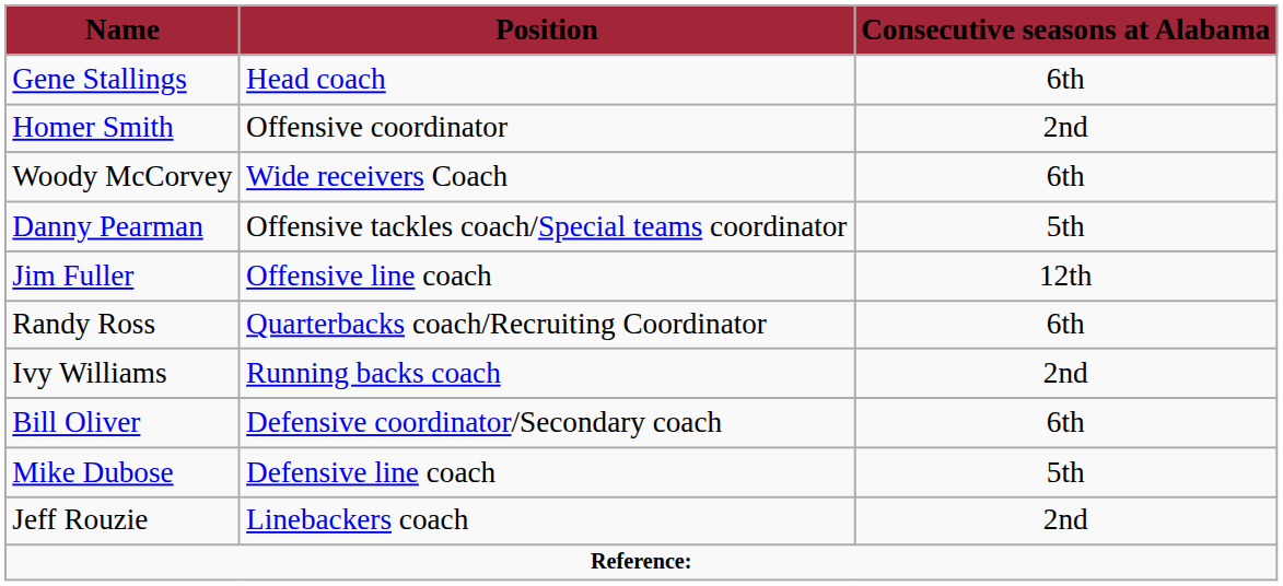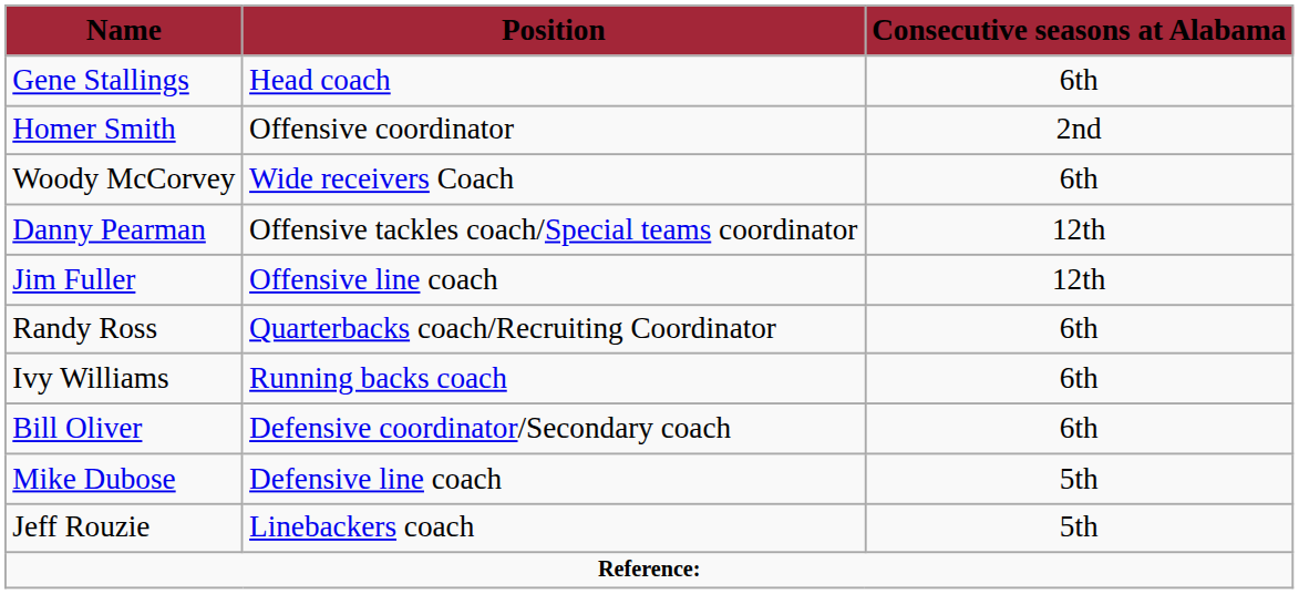 <table class="wikitable" style="font-size:90%;">
 <tr>
 <th style="background:#A32638;"><span>Name</span></th>
 <th style="background:#A32638;"><span>Position</span></th>
 <th style="background:#A32638;"><span>Consecutive seasons at Alabama </span></th>
 </tr>
 <tr>
 <td><a href='#'>Gene Stallings</a></td>
 <td><a href='#'>Head coach</a></td>
 <td style="text-align:center">6th</td>
 </tr>
 <tr>
 <td><a href='#'>Homer Smith</a></td>
 <td>Offensive coordinator</td>
 <td style="text-align:center">2nd</td>
 </tr>
 <tr>
 <td>Woody McCorvey</td>
 <td><a href='#'>Wide receivers</a> Coach</td>
 <td style="text-align:center">6th</td>
 </tr>
 <tr>
 <td><a href='#'>Danny Pearman</a></td>
 <td>Offensive tackles coach/<a href='#'>Special teams</a> coordinator</td>
-<td style="text-align:center">5th</td>
+<td style="text-align:center">12th</td>
 </tr>
 <tr>
 <td><a href='#'>Jim Fuller</a></td>
 <td><a href='#'>Offensive line</a> coach</td>
 <td style="text-align:center">12th</td>
 </tr>
 <tr>
 <td>Randy Ross</td>
 <td><a href='#'>Quarterbacks</a> coach/Recruiting Coordinator</td>
 <td style="text-align:center">6th</td>
 </tr>
 <tr>
 <td>Ivy Williams</td>
 <td><a href='#'>Running backs coach</a></td>
-<td style="text-align:center">2nd</td>
+<td style="text-align:center">6th</td>
 </tr>
 <tr>
 <td><a href='#'>Bill Oliver</a></td>
 <td><a href='#'>Defensive coordinator</a>/Secondary coach</td>
 <td style="text-align:center">6th</td>
 </tr>
 <tr>
 <td><a href='#'>Mike Dubose</a></td>
 <td><a href='#'>Defensive line</a> coach</td>
 <td style="text-align:center">5th</td>
 </tr>
 <tr>
 <td>Jeff Rouzie</td>
 <td><a href='#'>Linebackers</a> coach</td>
-<td style="text-align:center">2nd</td>
+<td style="text-align:center">5th</td>
 </tr>
 <tr>
 <td colspan="4"  style="font-size:8pt; text-align:center;"><strong>Reference:</strong></td>
 </tr>
 </table>
